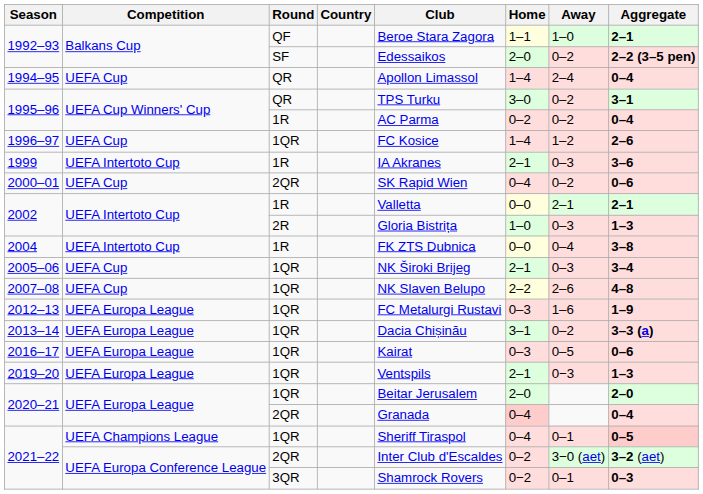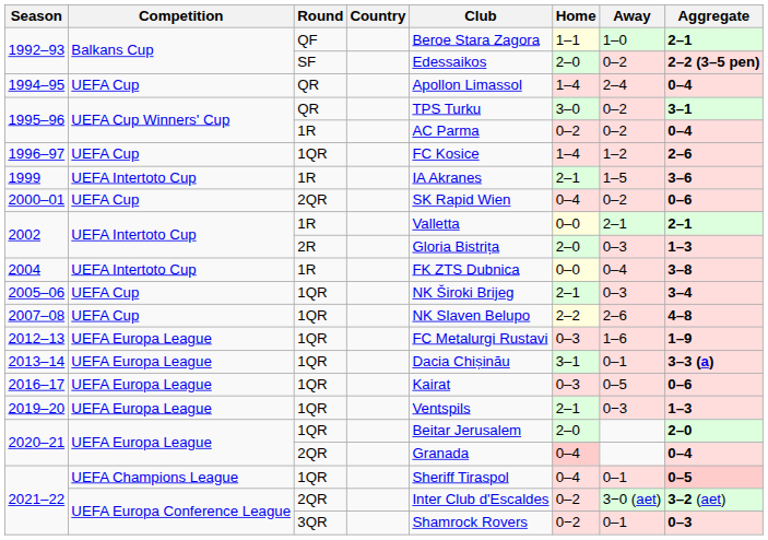 <table class="wikitable">
 <tr>
 <th>Season</th>
 <th>Competition</th>
 <th>Round</th>
 <th>Country</th>
 <th>Club</th>
 <th>Home</th>
 <th>Away</th>
 <th>Aggregate</th>
 </tr>
 <tr>
 <td rowspan=2><a href='#'>1992–93</a></td>
 <td rowspan=2><a href='#'>Balkans Cup</a></td>
 <td>QF</td>
 <td></td>
 <td><a href='#'>Beroe Stara Zagora</a></td>
 <td bgcolor="#FFFFDD" style="text">1–1</td>
 <td bgcolor="#DDFFDD" style="text">1–0</td>
 <td bgcolor="#DDFFDD" style="text"><strong>2–1</strong> </td>
 </tr>
 <tr>
 <td>SF</td>
 <td></td>
 <td><a href='#'>Edessaikos</a></td>
 <td bgcolor="#DDFFDD" style="text">2–0</td>
 <td bgcolor="#FFDDDD" style="text">0–2</td>
 <td bgcolor="#FFDDDD" style="text"><strong>2–2 (3–5 pen)</strong></td>
 </tr>
 <tr>
 <td><a href='#'>1994–95</a></td>
 <td><a href='#'>UEFA Cup</a></td>
 <td>QR</td>
 <td></td>
 <td><a href='#'>Apollon Limassol</a></td>
 <td bgcolor="#FFDDDD" style="text">1–4</td>
 <td bgcolor="#FFDDDD" style="text">2–4</td>
 <td bgcolor="#FFDDDD" style="text"><strong>0–4</strong></td>
 </tr>
 <tr>
 <td rowspan=2><a href='#'>1995–96</a></td>
 <td rowspan=2><a href='#'>UEFA Cup Winners' Cup</a></td>
 <td>QR</td>
 <td></td>
 <td><a href='#'>TPS Turku</a></td>
 <td bgcolor="#DDFFDD" style="text">3–0</td>
 <td bgcolor="#FFDDDD" style="text">0–2</td>
 <td bgcolor="#DDFFDD" style="text"><strong>3–1</strong></td>
 </tr>
 <tr>
 <td>1R</td>
 <td></td>
 <td><a href='#'>AC Parma</a></td>
 <td bgcolor="#FFDDDD" style="text">0–2</td>
 <td bgcolor="#FFDDDD" style="text">0–2</td>
 <td bgcolor="#FFDDDD" style="text"><strong>0–4</strong></td>
 </tr>
 <tr>
 <td><a href='#'>1996–97</a></td>
 <td><a href='#'>UEFA Cup</a></td>
 <td>1QR</td>
 <td></td>
 <td><a href='#'>FC Kosice</a></td>
 <td bgcolor="#FFDDDD" style="text">1–4</td>
 <td bgcolor="#FFDDDD" style="text">1–2</td>
 <td bgcolor="#FFDDDD" style="text"><strong>2–6</strong></td>
 </tr>
 <tr>
 <td><a href='#'>1999</a></td>
 <td><a href='#'>UEFA Intertoto Cup</a></td>
 <td>1R</td>
 <td></td>
 <td><a href='#'>IA Akranes</a></td>
 <td bgcolor="#DDFFDD" style="text">2–1</td>
-<td bgcolor="#FFDDDD" style="text">0–3</td>
+<td bgcolor="#FFDDDD" style="text">1–5</td>
 <td bgcolor="#FFDDDD" style="text"><strong>3–6</strong></td>
 </tr>
 <tr>
 <td><a href='#'>2000–01</a></td>
 <td><a href='#'>UEFA Cup</a></td>
 <td>2QR</td>
 <td></td>
 <td><a href='#'>SK Rapid Wien</a></td>
 <td bgcolor="#FFDDDD" style="text">0–4</td>
 <td bgcolor="#FFDDDD" style="text">0–2</td>
 <td bgcolor="#FFDDDD" style="text"><strong>0–6</strong></td>
 </tr>
 <tr>
 <td rowspan=2><a href='#'>2002</a></td>
 <td rowspan=2><a href='#'>UEFA Intertoto Cup</a></td>
 <td>1R</td>
 <td></td>
 <td><a href='#'>Valletta</a></td>
 <td bgcolor="#FFFFDD" style="text">0–0</td>
 <td bgcolor="#DDFFDD" style="text">2–1</td>
 <td bgcolor="#DDFFDD" style="text"><strong>2–1</strong></td>
 </tr>
 <tr>
 <td>2R</td>
 <td></td>
 <td><a href='#'>Gloria Bistrița</a></td>
-<td bgcolor="#DDFFDD" style="text">1–0</td>
+<td bgcolor="#DDFFDD" style="text">2–0</td>
 <td bgcolor="#FFDDDD" style="text">0–3</td>
 <td bgcolor="#FFDDDD" style="text"><strong>1–3</strong></td>
 </tr>
 <tr>
 <td><a href='#'>2004</a></td>
 <td><a href='#'>UEFA Intertoto Cup</a></td>
 <td>1R</td>
 <td></td>
 <td><a href='#'>FK ZTS Dubnica</a></td>
 <td bgcolor="#FFFFDD" style="text">0–0</td>
 <td bgcolor="#FFDDDD" style="text">0–4</td>
 <td bgcolor="#FFDDDD" style="text"><strong>3–8</strong></td>
 </tr>
 <tr>
 <td><a href='#'>2005–06</a></td>
 <td><a href='#'>UEFA Cup</a></td>
 <td>1QR</td>
 <td></td>
 <td><a href='#'>NK Široki Brijeg</a></td>
 <td bgcolor="#DDFFDD" style="text">2–1</td>
 <td bgcolor="#FFDDDD" style="text">0–3</td>
 <td bgcolor="#FFDDDD" style="text"><strong>3–4</strong></td>
 </tr>
 <tr>
 <td><a href='#'>2007–08</a></td>
 <td><a href='#'>UEFA Cup</a></td>
 <td>1QR</td>
 <td></td>
 <td><a href='#'>NK Slaven Belupo</a></td>
 <td bgcolor="#FFFFDD" style="text">2–2</td>
 <td bgcolor="#FFDDDD" style="text">2–6</td>
 <td bgcolor="#FFDDDD" style="text"><strong>4–8</strong></td>
 </tr>
 <tr>
 <td><a href='#'>2012–13</a></td>
 <td><a href='#'>UEFA Europa League</a></td>
 <td>1QR</td>
 <td></td>
 <td><a href='#'>FC Metalurgi Rustavi</a></td>
 <td bgcolor="#FFDDDD" style="text">0–3</td>
 <td bgcolor="#FFDDDD" style="text">1–6</td>
 <td bgcolor="#FFDDDD" style="text"><strong>1–9</strong></td>
 </tr>
 <tr>
 <td><a href='#'>2013–14</a></td>
 <td><a href='#'>UEFA Europa League</a></td>
 <td>1QR</td>
 <td></td>
 <td><a href='#'>Dacia Chișinău</a></td>
 <td bgcolor="#DDFFDD" style="text">3–1</td>
-<td bgcolor="#FFDDDD" style="text">0–2</td>
+<td bgcolor="#FFDDDD" style="text">0–1</td>
 <td bgcolor="#FFDDDD" style="text"><strong>3–3 (<a href='#'>a</a>)</strong></td>
 </tr>
 <tr>
 <td><a href='#'>2016–17</a></td>
 <td><a href='#'>UEFA Europa League</a></td>
 <td>1QR</td>
 <td></td>
 <td><a href='#'>Kairat</a></td>
 <td bgcolor="#FFDDDD" style="text">0–3</td>
 <td bgcolor="#FFDDDD" style="text">0–5</td>
 <td bgcolor="#FFDDDD" style="text"><strong>0–6</strong></td>
 </tr>
 <tr>
 <td><a href='#'>2019–20</a></td>
 <td><a href='#'>UEFA Europa League</a></td>
 <td>1QR</td>
 <td></td>
 <td><a href='#'>Ventspils</a></td>
 <td bgcolor="#DDFFDD" style="text">2–1</td>
 <td bgcolor="#FFDDDD" style="text">0−3</td>
 <td bgcolor="#FFDDDD" style="text"><strong>1–3</strong></td>
 </tr>
 <tr>
 <td rowspan=2><a href='#'>2020–21</a></td>
 <td rowspan=2><a href='#'>UEFA Europa League</a></td>
 <td>1QR</td>
 <td></td>
 <td><a href='#'>Beitar Jerusalem</a></td>
 <td bgcolor="#DDFFDD" style="text">2–0</td>
 <td></td>
 <td bgcolor="#DDFFDD" style="text"><strong>2–0</strong></td>
 </tr>
 <tr>
 <td>2QR</td>
 <td></td>
 <td><a href='#'>Granada</a></td>
 <td bgcolor="#FFCCCC" style="text">0–4</td>
 <td></td>
 <td bgcolor="#FFDDDD" style="text"><strong>0–4</strong></td>
 </tr>
 <tr>
 <td rowspan=3><a href='#'>2021–22</a></td>
 <td><a href='#'>UEFA Champions League</a></td>
 <td>1QR</td>
 <td></td>
 <td><a href='#'>Sheriff Tiraspol</a></td>
 <td bgcolor="#FFDDDD" style="text">0–4</td>
 <td bgcolor="#FFDDDD" style="text">0–1</td>
 <td bgcolor="#FFCCCC" style="text"><strong>0–5</strong></td>
 </tr>
 <tr>
 <td rowspan=2><a href='#'>UEFA Europa Conference League</a></td>
 <td>2QR</td>
 <td></td>
 <td><a href='#'>Inter Club d'Escaldes</a></td>
 <td bgcolor="#FFDDDD" style="text">0–2</td>
 <td bgcolor="#DDFFDD" style="text">3−0 (<a href='#'>aet</a>)</td>
 <td bgcolor="#DDFFDD" style="text"><strong>3–2</strong> (<a href='#'>aet</a>)</td>
 </tr>
 <tr>
 <td>3QR</td>
 <td></td>
 <td><a href='#'>Shamrock Rovers</a></td>
 <td bgcolor="#FFDDDD" style="text">0−2</td>
 <td bgcolor="#FFDDDD" style="text">0–1</td>
 <td bgcolor="#FFDDDD" style="text"><strong>0–3</strong></td>
 </tr>
 </table>
